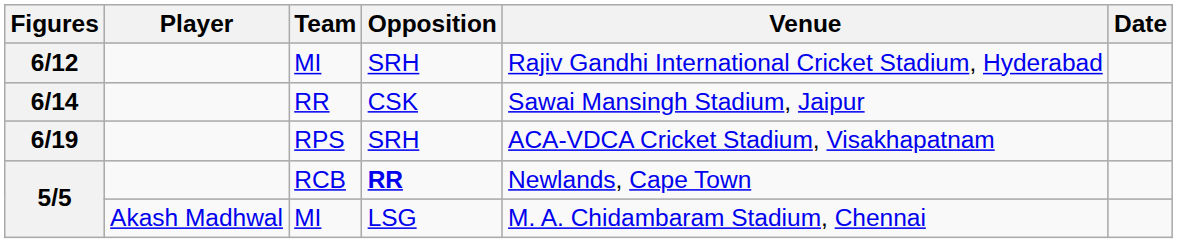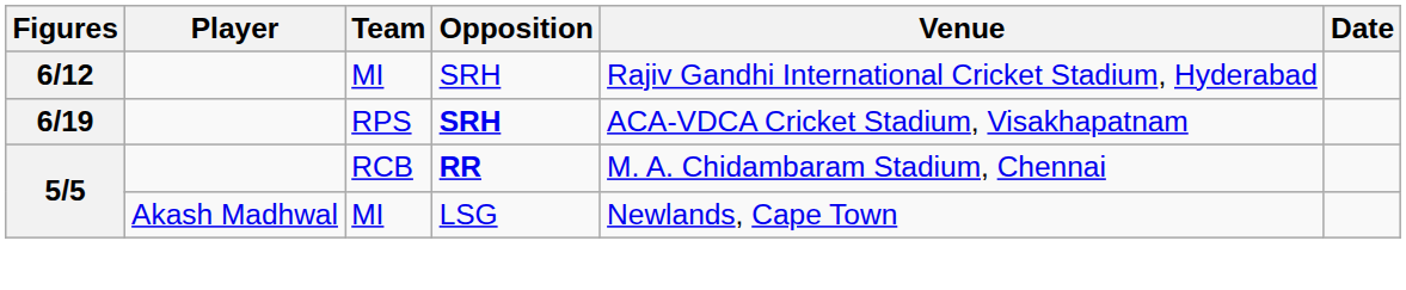 <table class="wikitable">
 <tr>
 <th>Figures</th>
 <th>Player</th>
 <th>Team</th>
 <th>Opposition</th>
 <th>Venue</th>
 <th>Date</th>
 </tr>
 <tr>
 <th>6/12</th>
 <td></td>
 <td><a href='#'>MI</a></td>
 <td><a href='#'>SRH</a></td>
 <td><a href='#'>Rajiv Gandhi International Cricket Stadium</a>, <a href='#'>Hyderabad</a></td>
 <td></td>
 </tr>
 <tr>
-<th>6/14</th>
-<td></td>
-<td><a href='#'>RR</a></td>
-<td><a href='#'>CSK</a></td>
-<td><a href='#'>Sawai Mansingh Stadium</a>, <a href='#'>Jaipur</a></td>
-<td></td>
-</tr>
-<tr>
 <th>6/19</th>
 <td></td>
 <td><a href='#'>RPS</a></td>
-<td><a href='#'>SRH</a></td>
+<td><strong><a href='#'>SRH</a></strong></td>
 <td><a href='#'>ACA-VDCA Cricket Stadium</a>, <a href='#'>Visakhapatnam</a></td>
 <td></td>
 </tr>
 <tr>
 <th rowspan=2>5/5</th>
 <td></td>
 <td><a href='#'>RCB</a></td>
 <td><strong><a href='#'>RR</a></strong></td>
-<td><a href='#'>Newlands</a>, <a href='#'>Cape Town</a></td>
+<td><a href='#'>M. A. Chidambaram Stadium</a>, <a href='#'>Chennai</a></td>
 <td></td>
 </tr>
 <tr>
 <td><a href='#'>Akash Madhwal</a></td>
 <td><a href='#'>MI</a></td>
 <td><a href='#'>LSG</a></td>
-<td><a href='#'>M. A. Chidambaram Stadium</a>, <a href='#'>Chennai</a></td>
+<td><a href='#'>Newlands</a>, <a href='#'>Cape Town</a></td>
 <td></td>
 </tr>
 </table>
